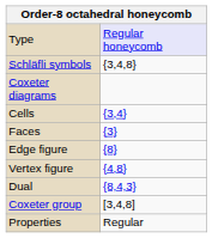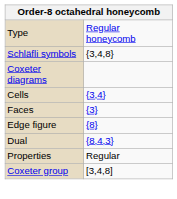 <table class="wikitable" align="right" style="margin-left:10px" width=280>
 <tr>
 <th bgcolor=#e7dcc3 colspan=2>Order-8 octahedral honeycomb</th>
 </tr>
 <tr>
 <td bgcolor=#e7dcc3>Type</td>
-<td style="background: lavender;"><a href='#'>Regular honeycomb</a></td>
+<td><a href='#'>Regular honeycomb</a></td>
 </tr>
 <tr>
 <td bgcolor=#e7dcc3><a href='#'>Schläfli symbols</a></td>
 <td>{3,4,8}</td>
 </tr>
 <tr>
 <td bgcolor=#e7dcc3><a href='#'>Coxeter diagrams</a></td>
 <td></td>
 </tr>
 <tr>
 <td bgcolor=#e7dcc3>Cells</td>
 <td><a href='#'>{3,4}</a> </td>
 </tr>
 <tr>
 <td bgcolor=#e7dcc3>Faces</td>
 <td><a href='#'>{3}</a></td>
 </tr>
 <tr>
 <td bgcolor=#e7dcc3>Edge figure</td>
 <td><a href='#'>{8}</a></td>
 </tr>
 <tr>
-<td bgcolor=#e7dcc3>Vertex figure</td>
-<td><a href='#'>{4,8}</a> </td>
+<td bgcolor=#e7dcc3>Dual</td>
+<td><a href='#'>{8,4,3}</a></td>
 </tr>
 <tr>
-<td bgcolor=#e7dcc3>Dual</td>
-<td><a href='#'>{8,4,3}</a></td>
+<td bgcolor=#e7dcc3>Properties</td>
+<td>Regular</td>
 </tr>
 <tr>
 <td bgcolor=#e7dcc3><a href='#'>Coxeter group</a></td>
 <td>[3,4,8]</td>
 </tr>
-<tr>
-<td bgcolor=#e7dcc3>Properties</td>
-<td>Regular</td>
-</tr>
 </table>
